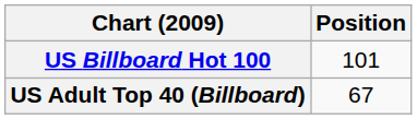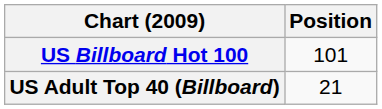 <table class="wikitable sortable plainrowheaders">
 <tr>
 <th>Chart (2009)</th>
 <th>Position</th>
 </tr>
 <tr>
 <th scope="row"><a href='#'>US <em>Billboard</em> Hot 100</a></th>
 <td style="text-align:center;">101</td>
 </tr>
 <tr>
 <th scope="row">US Adult Top 40 (<em>Billboard</em>)</th>
-<td style="text-align:center;">67</td>
+<td style="text-align:center;">21</td>
 </tr>
 </table>
